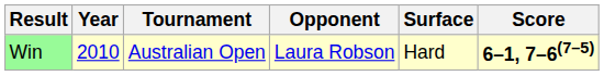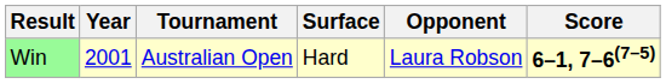 <table class="sortable wikitable">
 <tr>
 <th>Result</th>
 <th>Year</th>
 <th>Tournament</th>
+<th>Surface</th>
 <th>Opponent</th>
-<th>Surface</th>
 <th>Score</th>
 </tr>
 <tr style="background:#FFFFCC;">
 <td style="background:#98fb98;">Win</td>
-<td><a href='#'>2010</a></td>
+<td><a href='#'>2001</a></td>
 <td><a href='#'>Australian Open</a></td>
+<td>Hard</td>
 <td> <a href='#'>Laura Robson</a></td>
-<td>Hard</td>
 <td><strong>6–1, 7–6<sup>(7–5)</sup></strong></td>
 </tr>
 </table>
